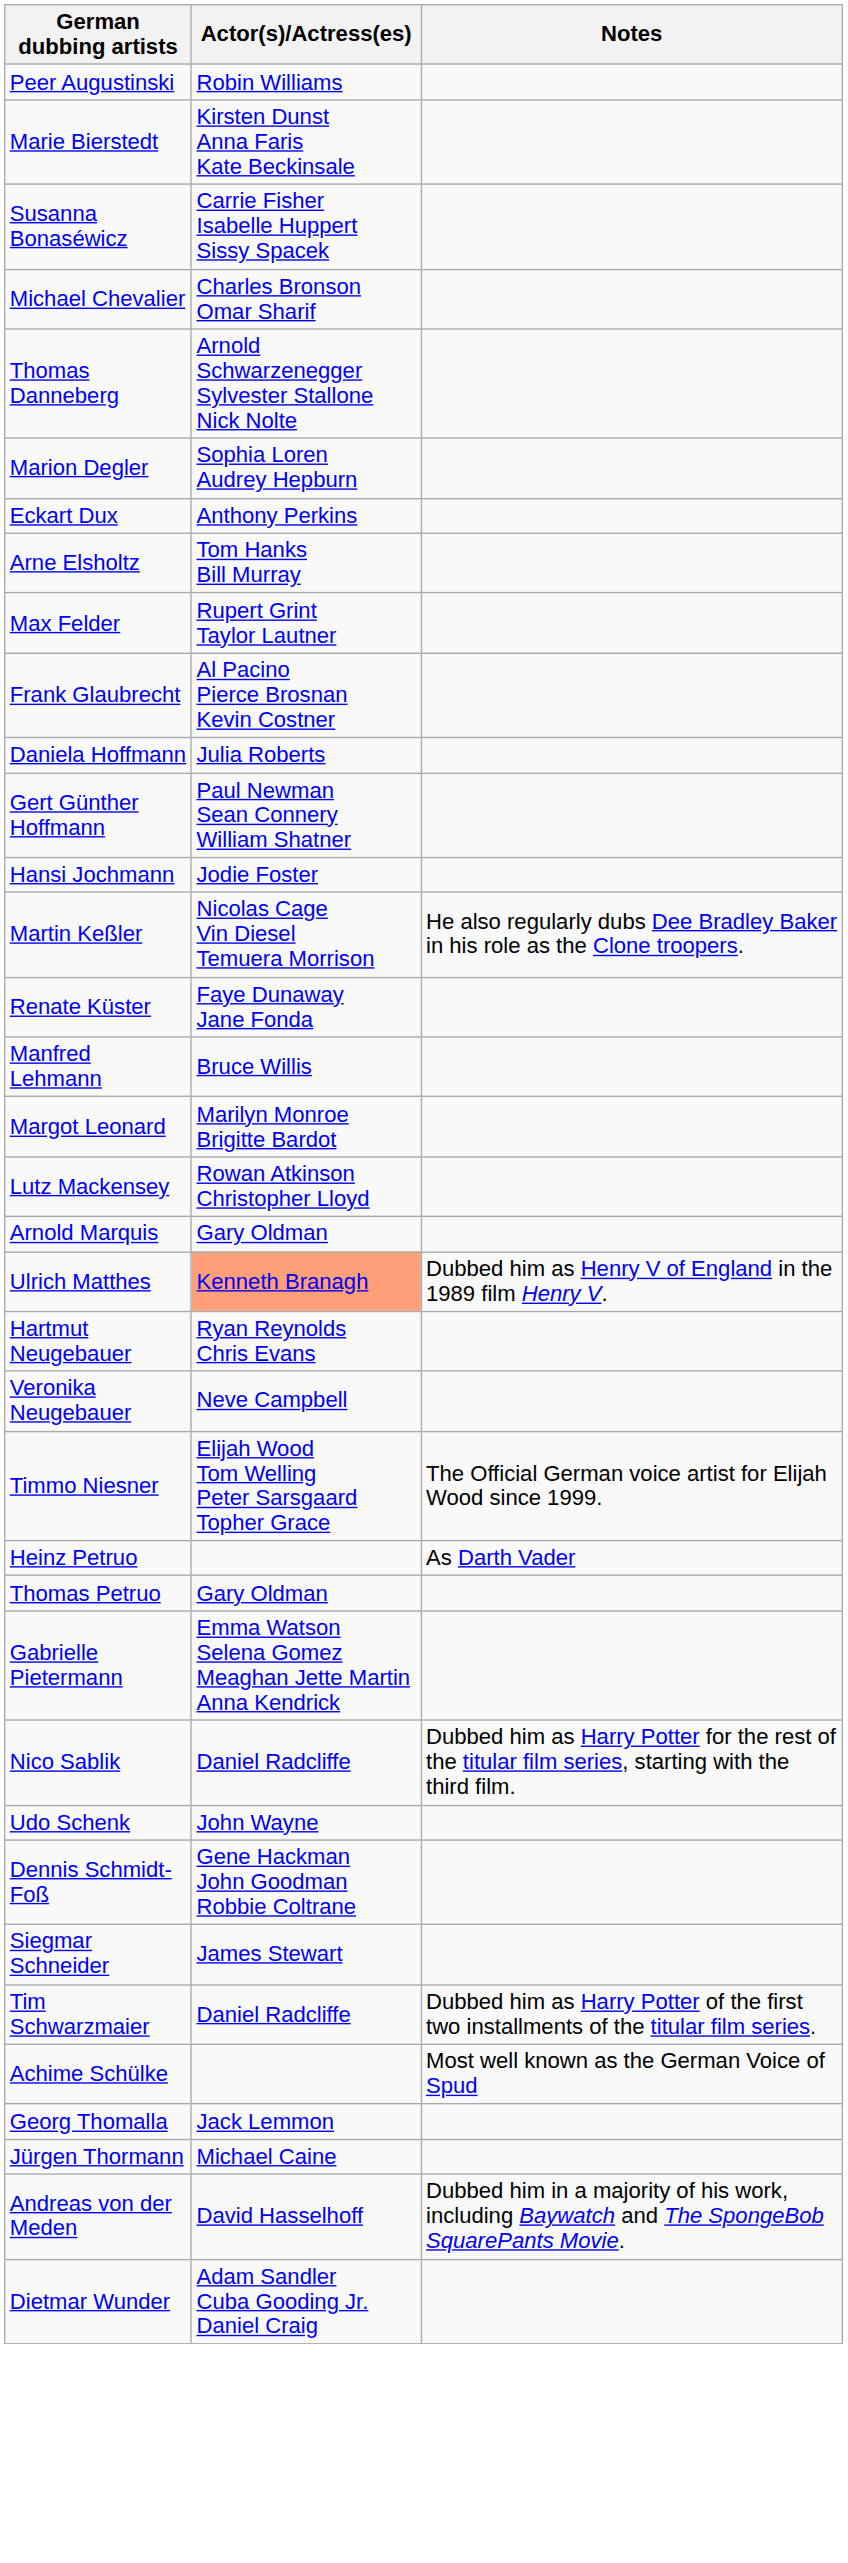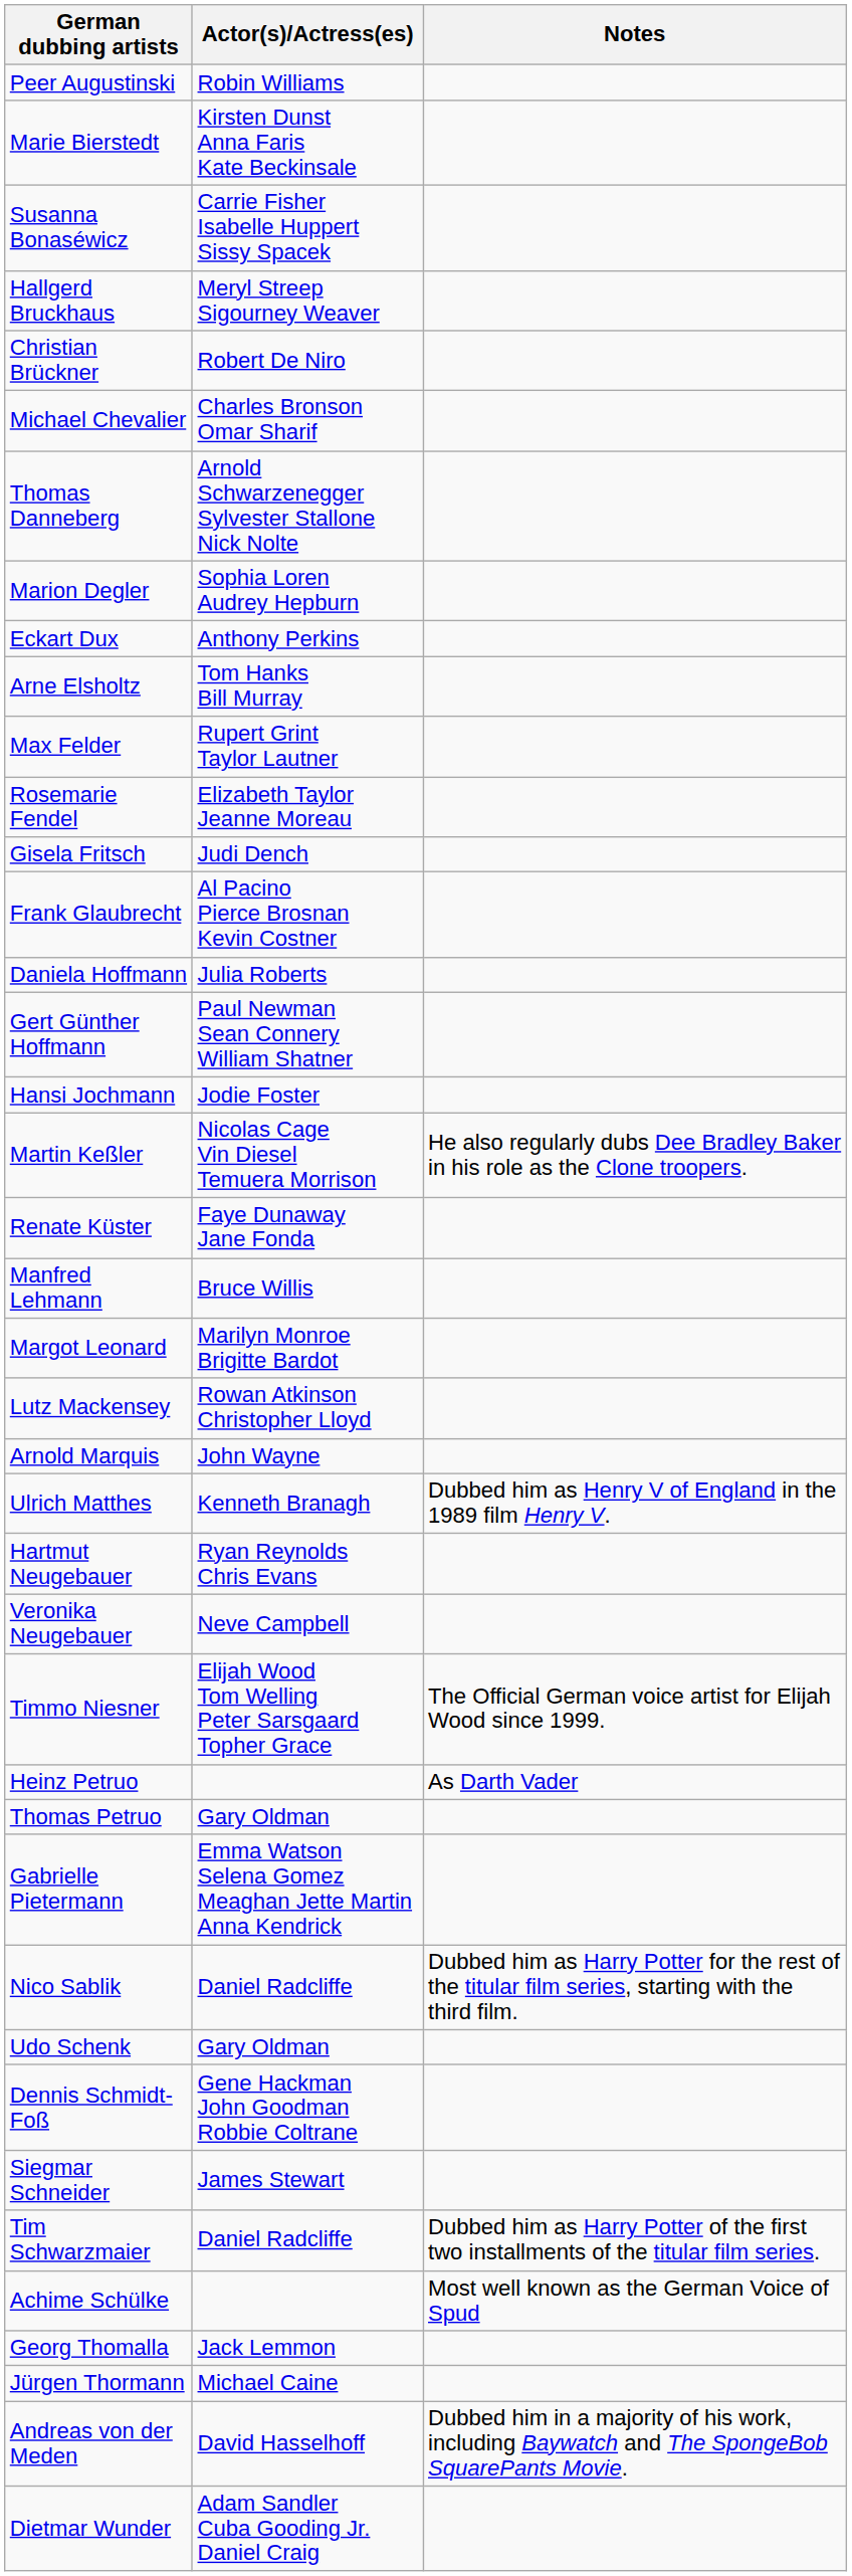 <table class="wikitable collapsible collapsed">
 <tr>
 <th>German dubbing artists</th>
 <th>Actor(s)/Actress(es)</th>
 <th>Notes</th>
 </tr>
 <tr>
 <td><a href='#'>Peer Augustinski</a></td>
 <td><a href='#'>Robin Williams</a></td>
 <td></td>
 </tr>
 <tr>
 <td><a href='#'>Marie Bierstedt</a></td>
 <td><a href='#'>Kirsten Dunst</a><br><a href='#'>Anna Faris</a><br><a href='#'>Kate Beckinsale</a></td>
 <td></td>
 </tr>
 <tr>
 <td><a href='#'>Susanna Bonaséwicz</a></td>
 <td><a href='#'>Carrie Fisher</a><br><a href='#'>Isabelle Huppert</a><br><a href='#'>Sissy Spacek</a></td>
+<td></td>
+</tr>
+<tr>
+<td><a href='#'>Hallgerd Bruckhaus</a></td>
+<td><a href='#'>Meryl Streep</a><br><a href='#'>Sigourney Weaver</a></td>
+<td></td>
+</tr>
+<tr>
+<td><a href='#'>Christian Brückner</a></td>
+<td><a href='#'>Robert De Niro</a></td>
 <td></td>
 </tr>
 <tr>
 <td><a href='#'>Michael Chevalier</a></td>
 <td><a href='#'>Charles Bronson</a><br><a href='#'>Omar Sharif</a></td>
 <td></td>
 </tr>
 <tr>
 <td><a href='#'>Thomas Danneberg</a></td>
 <td><a href='#'>Arnold Schwarzenegger</a><br><a href='#'>Sylvester Stallone</a><br><a href='#'>Nick Nolte</a></td>
 <td></td>
 </tr>
 <tr>
 <td><a href='#'>Marion Degler</a></td>
 <td><a href='#'>Sophia Loren</a><br><a href='#'>Audrey Hepburn</a></td>
 <td></td>
 </tr>
 <tr>
 <td><a href='#'>Eckart Dux</a></td>
 <td><a href='#'>Anthony Perkins</a></td>
 <td></td>
 </tr>
 <tr>
 <td><a href='#'>Arne Elsholtz</a></td>
 <td><a href='#'>Tom Hanks</a><br><a href='#'>Bill Murray</a></td>
 <td></td>
 </tr>
 <tr>
 <td><a href='#'>Max Felder</a></td>
 <td><a href='#'>Rupert Grint</a><br><a href='#'>Taylor Lautner</a></td>
+<td></td>
+</tr>
+<tr>
+<td><a href='#'>Rosemarie Fendel</a></td>
+<td><a href='#'>Elizabeth Taylor</a><br><a href='#'>Jeanne Moreau</a></td>
+<td></td>
+</tr>
+<tr>
+<td><a href='#'>Gisela Fritsch</a></td>
+<td><a href='#'>Judi Dench</a></td>
 <td></td>
 </tr>
 <tr>
 <td><a href='#'>Frank Glaubrecht</a></td>
 <td><a href='#'>Al Pacino</a><br><a href='#'>Pierce Brosnan</a><br><a href='#'>Kevin Costner</a></td>
 <td></td>
 </tr>
 <tr>
 <td><a href='#'>Daniela Hoffmann</a></td>
 <td><a href='#'>Julia Roberts</a></td>
 <td></td>
 </tr>
 <tr>
 <td><a href='#'>Gert Günther Hoffmann</a></td>
 <td><a href='#'>Paul Newman</a><br><a href='#'>Sean Connery</a><br><a href='#'>William Shatner</a></td>
 <td></td>
 </tr>
 <tr>
 <td><a href='#'>Hansi Jochmann</a></td>
 <td><a href='#'>Jodie Foster</a></td>
 <td></td>
 </tr>
 <tr>
 <td><a href='#'>Martin Keßler</a></td>
 <td><a href='#'>Nicolas Cage</a><br><a href='#'>Vin Diesel</a><br><a href='#'>Temuera Morrison</a></td>
 <td>He also regularly dubs <a href='#'>Dee Bradley Baker</a> in his role as the <a href='#'>Clone troopers</a>.</td>
 </tr>
 <tr>
 <td><a href='#'>Renate Küster</a></td>
 <td><a href='#'>Faye Dunaway</a><br><a href='#'>Jane Fonda</a></td>
 <td></td>
 </tr>
 <tr>
 <td><a href='#'>Manfred Lehmann</a></td>
 <td><a href='#'>Bruce Willis</a></td>
 <td></td>
 </tr>
 <tr>
 <td><a href='#'>Margot Leonard</a></td>
 <td><a href='#'>Marilyn Monroe</a><br><a href='#'>Brigitte Bardot</a></td>
 <td></td>
 </tr>
 <tr>
 <td><a href='#'>Lutz Mackensey</a></td>
 <td><a href='#'>Rowan Atkinson</a><br><a href='#'>Christopher Lloyd</a></td>
 <td></td>
 </tr>
 <tr>
 <td><a href='#'>Arnold Marquis</a></td>
-<td><a href='#'>Gary Oldman</a></td>
+<td><a href='#'>John Wayne</a></td>
 <td></td>
 </tr>
 <tr>
 <td><a href='#'>Ulrich Matthes</a></td>
-<td style="background: lightsalmon;"><a href='#'>Kenneth Branagh</a></td>
+<td><a href='#'>Kenneth Branagh</a></td>
 <td>Dubbed him as <a href='#'>Henry V of England</a> in the 1989 film <em><a href='#'>Henry V</a></em>.</td>
 </tr>
 <tr>
 <td><a href='#'>Hartmut Neugebauer</a></td>
 <td><a href='#'>Ryan Reynolds</a><br><a href='#'>Chris Evans</a></td>
 <td></td>
 </tr>
 <tr>
 <td><a href='#'>Veronika Neugebauer</a></td>
 <td><a href='#'>Neve Campbell</a></td>
 <td></td>
 </tr>
 <tr>
 <td><a href='#'>Timmo Niesner</a></td>
 <td><a href='#'>Elijah Wood</a><br><a href='#'>Tom Welling</a><br><a href='#'>Peter Sarsgaard</a><br><a href='#'>Topher Grace</a></td>
 <td>The Official German voice artist for Elijah Wood since 1999.</td>
 </tr>
 <tr>
 <td><a href='#'>Heinz Petruo</a></td>
 <td></td>
 <td>As <a href='#'>Darth Vader</a></td>
 </tr>
 <tr>
 <td><a href='#'>Thomas Petruo</a></td>
 <td><a href='#'>Gary Oldman</a></td>
 <td></td>
 </tr>
 <tr>
 <td><a href='#'>Gabrielle Pietermann</a></td>
 <td><a href='#'>Emma Watson</a><br><a href='#'>Selena Gomez</a><br><a href='#'>Meaghan Jette Martin</a><br><a href='#'>Anna Kendrick</a></td>
 <td></td>
 </tr>
 <tr>
 <td><a href='#'>Nico Sablik</a></td>
 <td><a href='#'>Daniel Radcliffe</a></td>
 <td>Dubbed him as <a href='#'>Harry Potter</a> for the rest of the <a href='#'>titular film series</a>, starting with the third film.</td>
 </tr>
 <tr>
 <td><a href='#'>Udo Schenk</a></td>
-<td><a href='#'>John Wayne</a></td>
+<td><a href='#'>Gary Oldman</a></td>
 <td></td>
 </tr>
 <tr>
 <td><a href='#'>Dennis Schmidt-Foß</a></td>
 <td><a href='#'>Gene Hackman</a><br><a href='#'>John Goodman</a><br><a href='#'>Robbie Coltrane</a></td>
 <td></td>
 </tr>
 <tr>
 <td><a href='#'>Siegmar Schneider</a></td>
 <td><a href='#'>James Stewart</a></td>
 <td></td>
 </tr>
 <tr>
 <td><a href='#'>Tim Schwarzmaier</a></td>
 <td><a href='#'>Daniel Radcliffe</a></td>
 <td>Dubbed him as <a href='#'>Harry Potter</a> of the first two installments of the <a href='#'>titular film series</a>.</td>
 </tr>
 <tr>
 <td><a href='#'>Achime Schülke</a></td>
 <td></td>
 <td>Most well known as the German Voice of <a href='#'>Spud</a></td>
 </tr>
 <tr>
 <td><a href='#'>Georg Thomalla</a></td>
 <td><a href='#'>Jack Lemmon</a></td>
 <td></td>
 </tr>
 <tr>
 <td><a href='#'>Jürgen Thormann</a></td>
 <td><a href='#'>Michael Caine</a></td>
 <td></td>
 </tr>
 <tr>
 <td><a href='#'>Andreas von der Meden</a></td>
 <td><a href='#'>David Hasselhoff</a></td>
 <td>Dubbed him in a majority of his work, including <em><a href='#'>Baywatch</a></em> and <em><a href='#'>The SpongeBob SquarePants Movie</a></em>.</td>
 </tr>
 <tr>
 <td><a href='#'>Dietmar Wunder</a></td>
 <td><a href='#'>Adam Sandler</a><br><a href='#'>Cuba Gooding Jr.</a><br><a href='#'>Daniel Craig</a></td>
 <td></td>
 </tr>
 </table>
